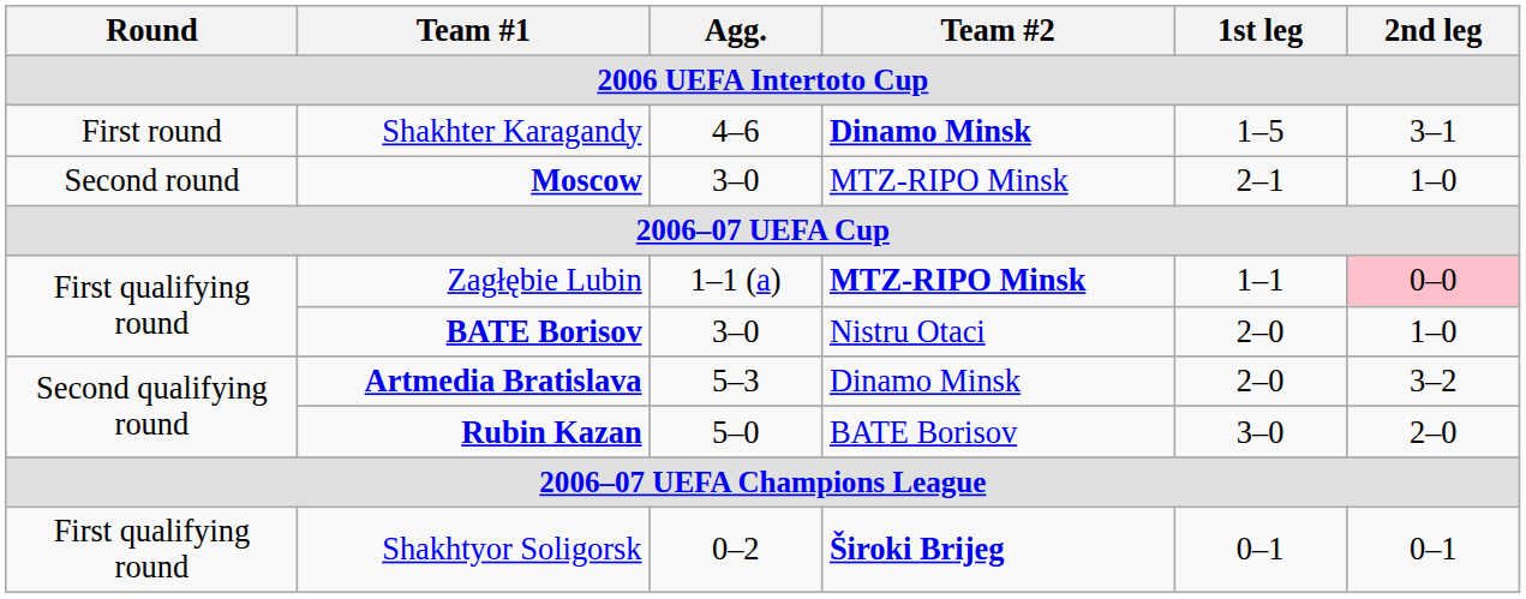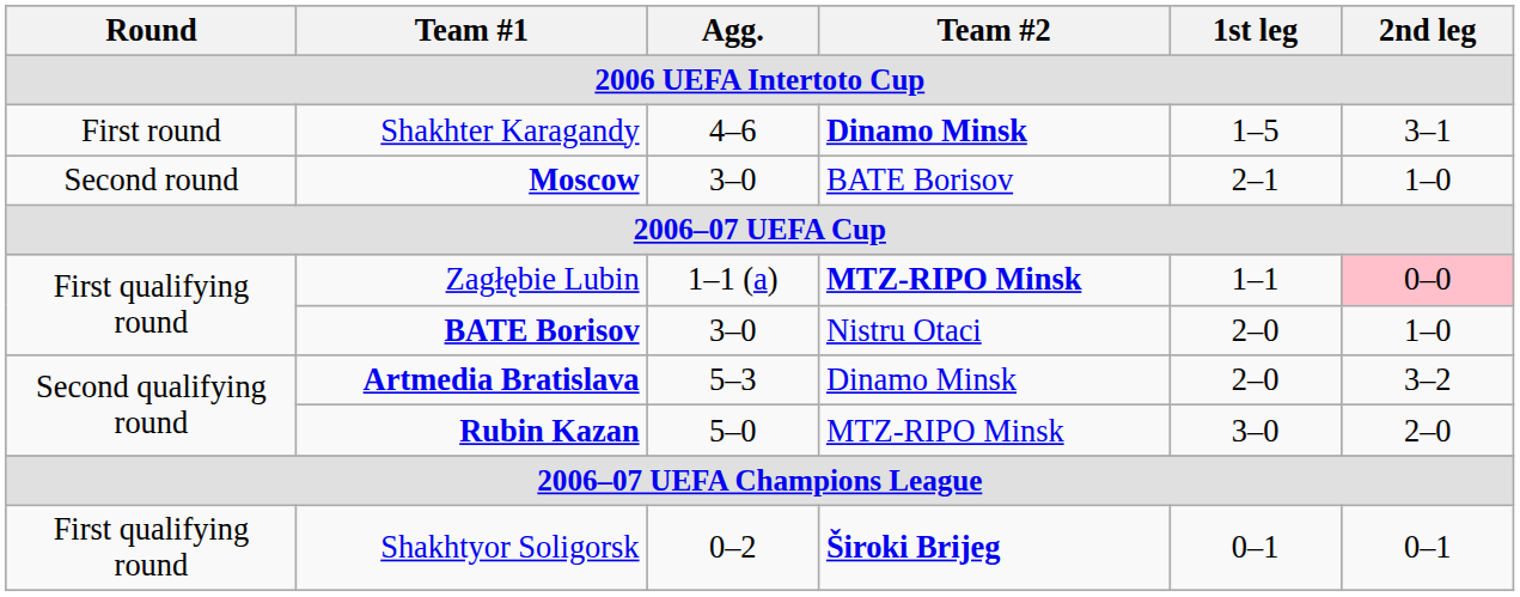 <table class="wikitable">
 <tr>
 <th width="140">Round</th>
 <th width="170">Team #1</th>
 <th width="80">Agg.</th>
 <th width="170">Team #2</th>
 <th width="80">1st leg</th>
 <th width="80">2nd leg</th>
 </tr>
 <tr style="background:#E0E0E0; font-size:95%">
 <td colspan="6" style="text-align:center"><strong><a href='#'>2006 UEFA Intertoto Cup</a></strong></td>
 </tr>
 <tr>
 <td style="text-align:center">First round</td>
 <td style="text-align:right"><a href='#'>Shakhter Karagandy</a> </td>
 <td style="text-align:center">4–6</td>
 <td> <strong><a href='#'>Dinamo Minsk</a></strong></td>
 <td style="text-align:center">1–5</td>
 <td style="text-align:center">3–1</td>
 </tr>
 <tr>
 <td style="text-align:center">Second round</td>
 <td style="text-align:right"><strong><a href='#'>Moscow</a></strong> </td>
 <td style="text-align:center">3–0</td>
-<td> <a href='#'>MTZ-RIPO Minsk</a></td>
+<td> <a href='#'>BATE Borisov</a></td>
 <td style="text-align:center">2–1</td>
 <td style="text-align:center">1–0</td>
 </tr>
 <tr style="background:#E0E0E0; font-size:95%">
 <td colspan="6" style="text-align:center"><strong><a href='#'>2006–07 UEFA Cup</a></strong></td>
 </tr>
 <tr>
 <td style="text-align:center" rowspan="2">First qualifying round</td>
 <td style="text-align:right"><a href='#'>Zagłębie Lubin</a> </td>
 <td style="text-align:center">1–1 (<a href='#'>a</a>)</td>
 <td> <strong><a href='#'>MTZ-RIPO Minsk</a></strong></td>
 <td style="text-align:center">1–1</td>
 <td style="background: pink; text-align:center">0–0</td>
 </tr>
 <tr>
 <td style="text-align:right"><strong><a href='#'>BATE Borisov</a></strong> </td>
 <td style="text-align:center">3–0</td>
 <td> <a href='#'>Nistru Otaci</a></td>
 <td style="text-align:center">2–0</td>
 <td style="text-align:center">1–0</td>
 </tr>
 <tr>
 <td style="text-align:center" rowspan="2">Second qualifying round</td>
 <td style="text-align:right"><strong><a href='#'>Artmedia Bratislava</a></strong> </td>
 <td style="text-align:center">5–3</td>
 <td> <a href='#'>Dinamo Minsk</a></td>
 <td style="text-align:center">2–0</td>
 <td style="text-align:center">3–2</td>
 </tr>
 <tr>
 <td style="text-align:right"><strong><a href='#'>Rubin Kazan</a></strong> </td>
 <td style="text-align:center">5–0</td>
-<td> <a href='#'>BATE Borisov</a></td>
+<td> <a href='#'>MTZ-RIPO Minsk</a></td>
 <td style="text-align:center">3–0</td>
 <td style="text-align:center">2–0</td>
 </tr>
 <tr style="background:#E0E0E0; font-size:95%">
 <td colspan="6" style="text-align:center"><strong><a href='#'>2006–07 UEFA Champions League</a></strong></td>
 </tr>
 <tr>
 <td style="text-align:center">First qualifying round</td>
 <td style="text-align:right"><a href='#'>Shakhtyor Soligorsk</a> </td>
 <td style="text-align:center">0–2</td>
 <td> <strong><a href='#'>Široki Brijeg</a></strong></td>
 <td style="text-align:center">0–1</td>
 <td style="text-align:center">0–1</td>
 </tr>
 </table>
